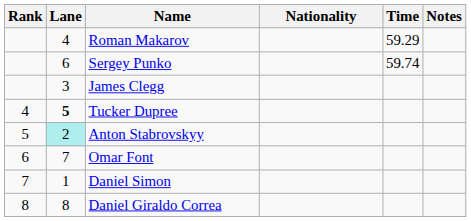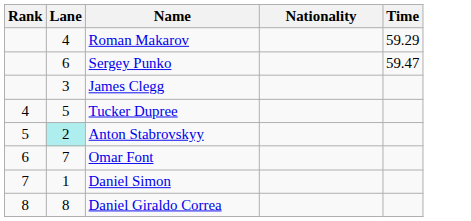 <table class="wikitable sortable" style="text-align:center">
 <tr>
 <th>Rank</th>
 <th>Lane</th>
 <th style="width:180px">Name</th>
 <th style="width:125px">Nationality</th>
 <th>Time</th>
-<th>Notes</th>
 </tr>
 <tr>
 <td></td>
 <td>4</td>
 <td style="text-align:left;"><a href='#'>Roman Makarov</a></td>
 <td style="text-align:left;"></td>
 <td>59.29</td>
-<td></td>
 </tr>
 <tr>
 <td></td>
 <td>6</td>
 <td style="text-align:left;"><a href='#'>Sergey Punko</a></td>
 <td style="text-align:left;"></td>
-<td>59.74</td>
-<td></td>
+<td>59.47</td>
 </tr>
 <tr>
 <td></td>
 <td>3</td>
 <td style="text-align:left;"><a href='#'>James Clegg</a></td>
 <td style="text-align:left;"></td>
 <td></td>
-<td></td>
 </tr>
 <tr>
 <td>4</td>
-<td><strong>5</strong></td>
+<td>5</td>
 <td style="text-align:left;"><a href='#'>Tucker Dupree</a></td>
 <td style="text-align:left;"></td>
-<td></td>
 <td></td>
 </tr>
 <tr>
 <td>5</td>
 <td style="background: paleturquoise;">2</td>
 <td style="text-align:left;"><a href='#'>Anton Stabrovskyy</a></td>
 <td style="text-align:left;"></td>
 <td></td>
-<td></td>
 </tr>
 <tr>
 <td>6</td>
 <td>7</td>
 <td style="text-align:left;"><a href='#'>Omar Font</a></td>
 <td style="text-align:left;"></td>
-<td></td>
 <td></td>
 </tr>
 <tr>
 <td>7</td>
 <td>1</td>
 <td style="text-align:left;"><a href='#'>Daniel Simon</a></td>
 <td style="text-align:left;"></td>
 <td></td>
-<td></td>
 </tr>
 <tr>
 <td>8</td>
 <td>8</td>
 <td style="text-align:left;"><a href='#'>Daniel Giraldo Correa</a></td>
 <td style="text-align:left;"></td>
 <td></td>
-<td></td>
 </tr>
 </table>
